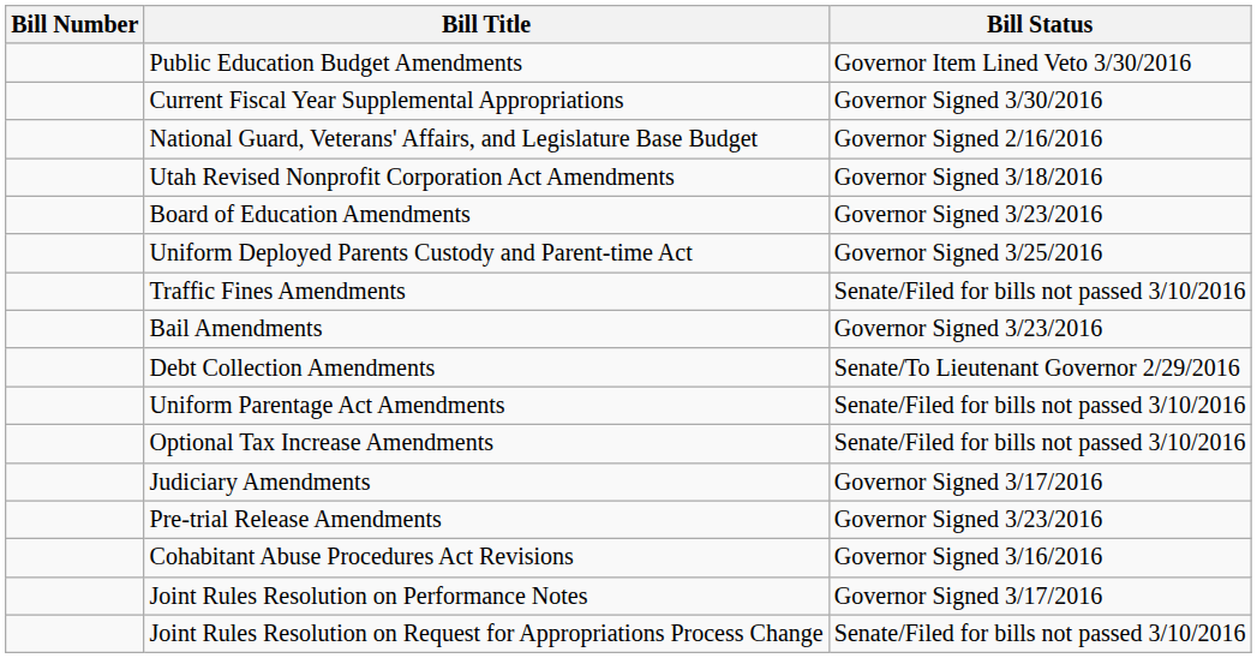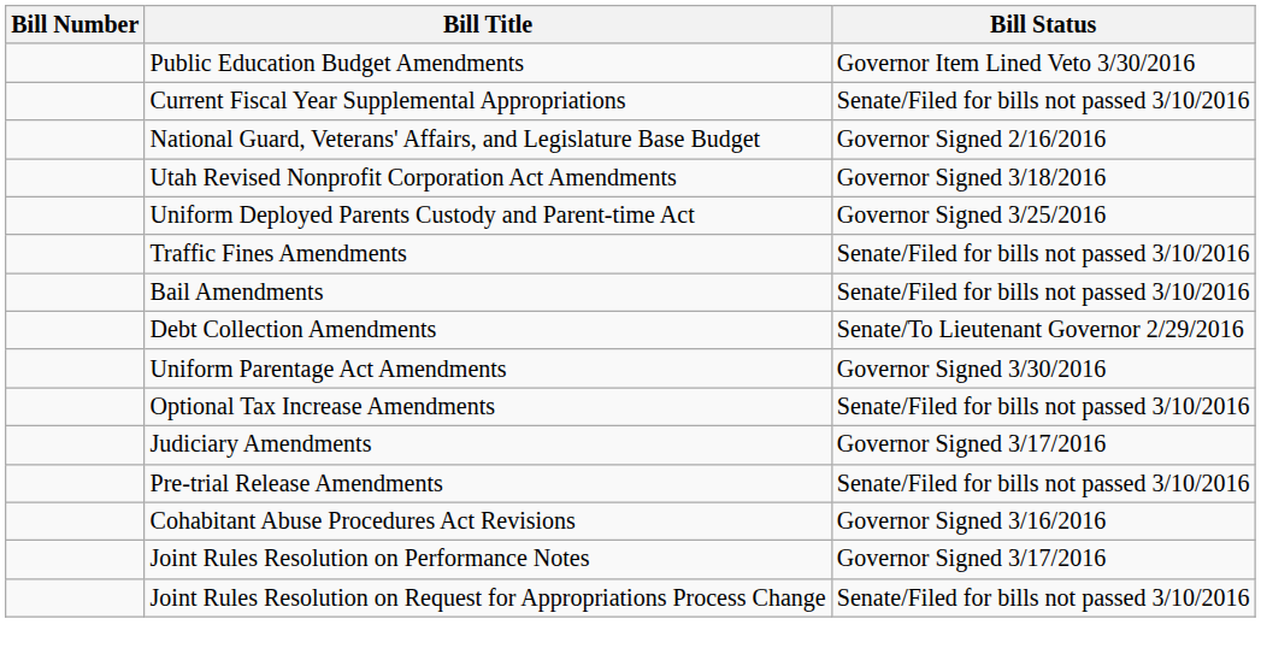 <table class="wikitable">
 <tr>
 <th>Bill Number</th>
 <th>Bill Title</th>
 <th>Bill Status</th>
 </tr>
 <tr>
 <td></td>
 <td>Public Education Budget Amendments</td>
 <td>Governor Item Lined Veto 3/30/2016</td>
 </tr>
 <tr>
 <td></td>
 <td>Current Fiscal Year Supplemental Appropriations</td>
-<td>Governor Signed 3/30/2016</td>
+<td>Senate/Filed for bills not passed 3/10/2016</td>
 </tr>
 <tr>
 <td></td>
 <td>National Guard, Veterans' Affairs, and Legislature Base Budget</td>
 <td>Governor Signed 2/16/2016</td>
 </tr>
 <tr>
 <td></td>
 <td>Utah Revised Nonprofit Corporation Act Amendments</td>
 <td>Governor Signed 3/18/2016</td>
-</tr>
-<tr>
-<td></td>
-<td>Board of Education Amendments</td>
-<td>Governor Signed 3/23/2016</td>
 </tr>
 <tr>
 <td></td>
 <td>Uniform Deployed Parents Custody and Parent-time Act</td>
 <td>Governor Signed 3/25/2016</td>
 </tr>
 <tr>
 <td></td>
 <td>Traffic Fines Amendments</td>
 <td>Senate/Filed for bills not passed 3/10/2016</td>
 </tr>
 <tr>
 <td></td>
 <td>Bail Amendments</td>
-<td>Governor Signed 3/23/2016</td>
+<td>Senate/Filed for bills not passed 3/10/2016</td>
 </tr>
 <tr>
 <td></td>
 <td>Debt Collection Amendments</td>
 <td>Senate/To Lieutenant Governor 2/29/2016</td>
 </tr>
 <tr>
 <td></td>
 <td>Uniform Parentage Act Amendments</td>
-<td>Senate/Filed for bills not passed 3/10/2016</td>
+<td>Governor Signed 3/30/2016</td>
 </tr>
 <tr>
 <td></td>
 <td>Optional Tax Increase Amendments</td>
 <td>Senate/Filed for bills not passed 3/10/2016</td>
 </tr>
 <tr>
 <td></td>
 <td>Judiciary Amendments</td>
 <td>Governor Signed 3/17/2016</td>
 </tr>
 <tr>
 <td></td>
 <td>Pre-trial Release Amendments</td>
-<td>Governor Signed 3/23/2016</td>
+<td>Senate/Filed for bills not passed 3/10/2016</td>
 </tr>
 <tr>
 <td></td>
 <td>Cohabitant Abuse Procedures Act Revisions</td>
 <td>Governor Signed 3/16/2016</td>
 </tr>
 <tr>
 <td></td>
 <td>Joint Rules Resolution on Performance Notes</td>
 <td>Governor Signed 3/17/2016</td>
 </tr>
 <tr>
 <td></td>
 <td>Joint Rules Resolution on Request for  Appropriations Process Change</td>
 <td>Senate/Filed for bills not passed 3/10/2016</td>
 </tr>
 </table>
